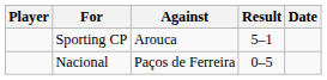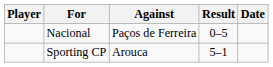 <table class="wikitable sortable">
 <tr>
 <th>Player</th>
 <th>For</th>
 <th>Against</th>
 <th style="text-align:center">Result</th>
 <th>Date</th>
 </tr>
 <tr>
 <td> </td>
+<td>Nacional</td>
+<td>Paços de Ferreira</td>
+<td style="text-align:center;">0–5</td>
+<td></td>
+</tr>
+<tr>
+<td> </td>
 <td>Sporting CP</td>
 <td>Arouca</td>
 <td style="text-align:center;">5–1</td>
 <td></td>
 </tr>
-<tr>
-<td> </td>
-<td>Nacional</td>
-<td>Paços de Ferreira</td>
-<td style="text-align:center;">0–5</td>
-<td></td>
-</tr>
 </table>
